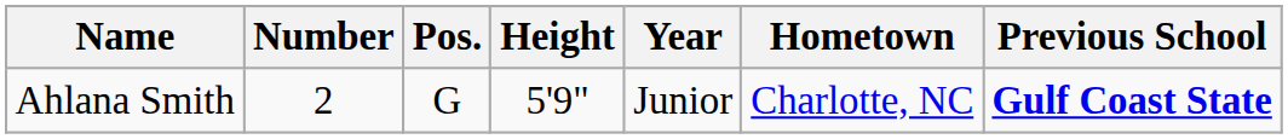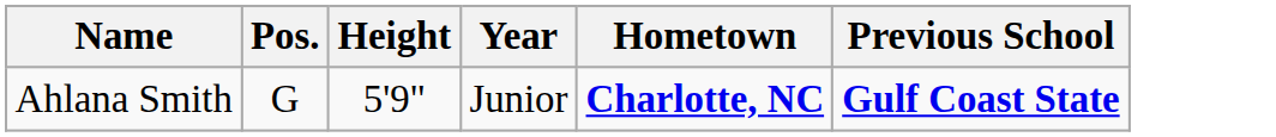 <table class="wikitable sortable" border="1" style="text-align: center;">
 <tr>
 <th>Name</th>
-<th>Number</th>
 <th>Pos.</th>
 <th>Height</th>
 <th>Year</th>
 <th>Hometown</th>
 <th class="unsortable">Previous School</th>
 </tr>
 <tr>
 <td>Ahlana Smith</td>
-<td>2</td>
 <td>G</td>
 <td>5'9"</td>
 <td>Junior</td>
-<td><a href='#'>Charlotte, NC</a></td>
+<td><strong><a href='#'>Charlotte, NC</a></strong></td>
 <td><strong><a href='#'>Gulf Coast State</a></strong></td>
 </tr>
 </table>
